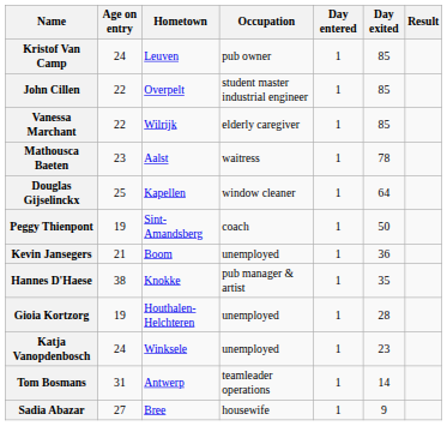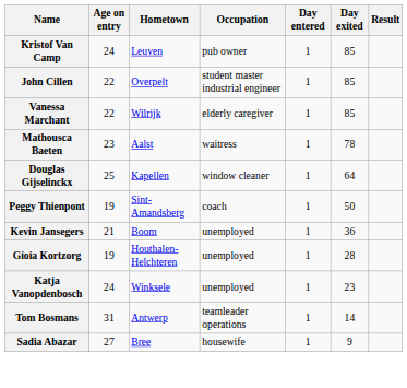 <table class="wikitable sortable" style="text-align:left; line-height:20px; width:auto;">
 <tr>
 <th scope="col">Name</th>
 <th scope="col">Age on entry</th>
 <th scope="col">Hometown</th>
 <th scope="col">Occupation</th>
 <th scope="col">Day entered</th>
 <th scope="col">Day exited</th>
 <th scope="col">Result</th>
 </tr>
 <tr>
 <th scope="row">Kristof Van Camp</th>
 <td align="center">24</td>
 <td><a href='#'>Leuven</a></td>
 <td>pub owner</td>
 <td align="center">1</td>
 <td align="center">85</td>
 <td></td>
 </tr>
 <tr>
 <th scope="row">John Cillen</th>
 <td align="center">22</td>
 <td><a href='#'>Overpelt</a></td>
 <td>student master industrial engineer</td>
 <td align="center">1</td>
 <td align="center">85</td>
 <td></td>
 </tr>
 <tr>
 <th scope="row">Vanessa Marchant</th>
 <td align="center">22</td>
 <td><a href='#'>Wilrijk</a></td>
 <td>elderly caregiver</td>
 <td align="center">1</td>
 <td align="center">85</td>
 <td></td>
 </tr>
 <tr>
 <th scope="row">Mathousca Baeten</th>
 <td align="center">23</td>
 <td><a href='#'>Aalst</a></td>
 <td>waitress</td>
 <td align="center">1</td>
 <td align="center">78</td>
 <td></td>
 </tr>
 <tr>
 <th scope="row">Douglas Gijselinckx</th>
 <td align="center">25</td>
 <td><a href='#'>Kapellen</a></td>
 <td>window cleaner</td>
 <td align="center">1</td>
 <td align="center">64</td>
 <td></td>
 </tr>
 <tr>
 <th scope="row">Peggy Thienpont</th>
 <td align="center">19</td>
 <td><a href='#'>Sint-Amandsberg</a></td>
 <td>coach</td>
 <td align="center">1</td>
 <td align="center">50</td>
 <td></td>
 </tr>
 <tr>
 <th scope="row">Kevin Jansegers</th>
 <td align="center">21</td>
 <td><a href='#'>Boom</a></td>
 <td>unemployed</td>
 <td align="center">1</td>
 <td align="center">36</td>
 <td></td>
 </tr>
 <tr>
-<th scope="row">Hannes D'Haese</th>
-<td align="center">38</td>
-<td><a href='#'>Knokke</a></td>
-<td>pub manager & artist</td>
-<td align="center">1</td>
-<td align="center">35</td>
-<td></td>
-</tr>
-<tr>
 <th scope="row">Gioia Kortzorg</th>
 <td align="center">19</td>
 <td><a href='#'>Houthalen-Helchteren</a></td>
 <td>unemployed</td>
 <td align="center">1</td>
 <td align="center">28</td>
 <td></td>
 </tr>
 <tr>
 <th scope="row">Katja Vanopdenbosch</th>
 <td align="center">24</td>
 <td><a href='#'>Winksele</a></td>
 <td>unemployed</td>
 <td align="center">1</td>
 <td align="center">23</td>
 <td></td>
 </tr>
 <tr>
 <th scope="row">Tom Bosmans</th>
 <td align="center">31</td>
 <td><a href='#'>Antwerp</a></td>
 <td>teamleader operations</td>
 <td align="center">1</td>
 <td align="center">14</td>
 <td></td>
 </tr>
 <tr>
 <th scope="row">Sadia Abazar</th>
 <td align="center">27</td>
 <td><a href='#'>Bree</a></td>
 <td>housewife</td>
 <td align="center">1</td>
 <td align="center">9</td>
 <td></td>
 </tr>
 </table>
